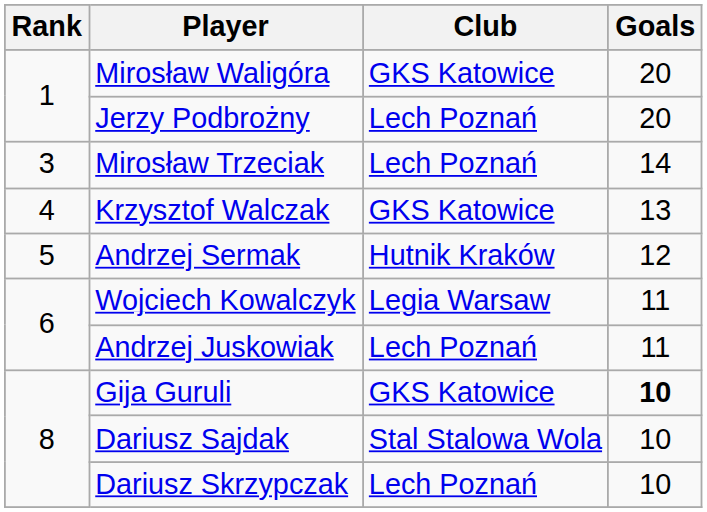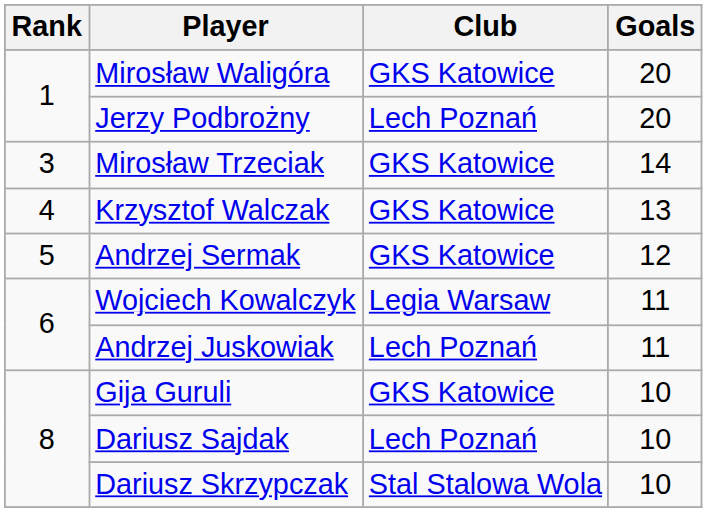 <table class="wikitable" style="text-align:center">
 <tr>
 <th>Rank</th>
 <th>Player</th>
 <th>Club</th>
 <th>Goals</th>
 </tr>
 <tr>
 <td rowspan="2">1</td>
 <td align="left"> <a href='#'>Mirosław Waligóra</a></td>
 <td align="left"><a href='#'>GKS Katowice</a></td>
 <td>20</td>
 </tr>
 <tr>
 <td align="left"> <a href='#'>Jerzy Podbrożny</a></td>
 <td align="left"><a href='#'>Lech Poznań</a></td>
 <td>20</td>
 </tr>
 <tr>
 <td rowspan="1">3</td>
 <td align="left"> <a href='#'>Mirosław Trzeciak</a></td>
-<td align="left"><a href='#'>Lech Poznań</a></td>
+<td align="left"><a href='#'>GKS Katowice</a></td>
 <td>14</td>
 </tr>
 <tr>
 <td rowspan="1">4</td>
 <td align="left"> <a href='#'>Krzysztof Walczak</a></td>
 <td align="left"><a href='#'>GKS Katowice</a></td>
 <td>13</td>
 </tr>
 <tr>
 <td rowspan="1">5</td>
 <td align="left"> <a href='#'>Andrzej Sermak</a></td>
-<td align="left"><a href='#'>Hutnik Kraków</a></td>
+<td align="left"><a href='#'>GKS Katowice</a></td>
 <td>12</td>
 </tr>
 <tr>
 <td rowspan="2">6</td>
 <td align="left"> <a href='#'>Wojciech Kowalczyk</a></td>
 <td align="left"><a href='#'>Legia Warsaw</a></td>
 <td>11</td>
 </tr>
 <tr>
 <td align="left"> <a href='#'>Andrzej Juskowiak</a></td>
 <td align="left"><a href='#'>Lech Poznań</a></td>
 <td>11</td>
 </tr>
 <tr>
 <td rowspan="3">8</td>
 <td align="left"> <a href='#'>Gija Guruli</a></td>
 <td align="left"><a href='#'>GKS Katowice</a></td>
-<td><strong>10</strong></td>
+<td>10</td>
 </tr>
 <tr>
 <td align="left"> <a href='#'>Dariusz Sajdak</a></td>
-<td align="left"><a href='#'>Stal Stalowa Wola</a></td>
+<td align="left"><a href='#'>Lech Poznań</a></td>
 <td>10</td>
 </tr>
 <tr>
 <td align="left"> <a href='#'>Dariusz Skrzypczak</a></td>
-<td align="left"><a href='#'>Lech Poznań</a></td>
+<td align="left"><a href='#'>Stal Stalowa Wola</a></td>
 <td>10</td>
 </tr>
 </table>
